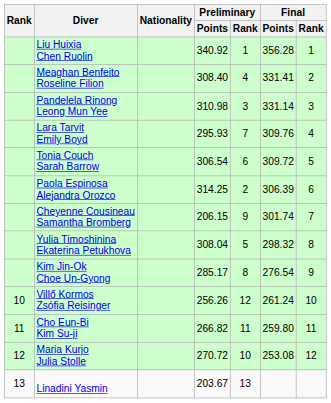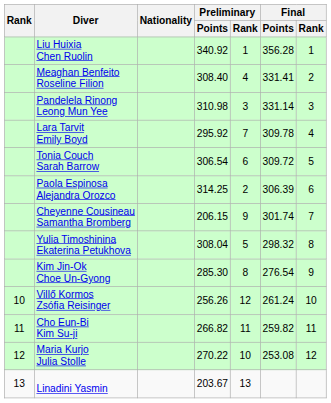 <table class="wikitable sortable" style="text-align:center">
 <tr>
 <th rowspan="2">Rank</th>
 <th rowspan="2">Diver</th>
 <th rowspan="2">Nationality</th>
 <th colspan="2">Preliminary</th>
 <th colspan="2">Final</th>
 </tr>
 <tr>
 <th>Points</th>
 <th>Rank</th>
 <th>Points</th>
 <th>Rank</th>
 </tr>
 <tr bgcolor=ccffcc>
 <td></td>
 <td align=left><a href='#'>Liu Huixia</a><br><a href='#'>Chen Ruolin</a></td>
 <td align=left></td>
 <td>340.92</td>
 <td>1</td>
 <td>356.28</td>
 <td>1</td>
 </tr>
 <tr bgcolor=ccffcc>
 <td></td>
 <td align=left><a href='#'>Meaghan Benfeito</a><br><a href='#'>Roseline Filion</a></td>
 <td align=left></td>
 <td>308.40</td>
 <td>4</td>
 <td>331.41</td>
 <td>2</td>
 </tr>
 <tr bgcolor=ccffcc>
 <td></td>
 <td align=left><a href='#'>Pandelela Rinong</a><br><a href='#'>Leong Mun Yee</a></td>
 <td align=left></td>
 <td>310.98</td>
 <td>3</td>
 <td>331.14</td>
 <td>3</td>
 </tr>
 <tr bgcolor=ccffcc>
 <td></td>
 <td align=left><a href='#'>Lara Tarvit</a><br><a href='#'>Emily Boyd</a></td>
 <td align=left></td>
-<td>295.93</td>
+<td>295.92</td>
 <td>7</td>
-<td>309.76</td>
+<td>309.78</td>
 <td>4</td>
 </tr>
 <tr bgcolor=ccffcc>
 <td></td>
 <td align=left><a href='#'>Tonia Couch</a><br><a href='#'>Sarah Barrow</a></td>
 <td align=left></td>
 <td>306.54</td>
 <td>6</td>
 <td>309.72</td>
 <td>5</td>
 </tr>
 <tr bgcolor=ccffcc>
 <td></td>
 <td align=left><a href='#'>Paola Espinosa</a><br><a href='#'>Alejandra Orozco</a></td>
 <td align=left></td>
 <td>314.25</td>
 <td>2</td>
 <td>306.39</td>
 <td>6</td>
 </tr>
 <tr bgcolor=ccffcc>
 <td></td>
 <td align=left><a href='#'>Cheyenne Cousineau</a><br><a href='#'>Samantha Bromberg</a></td>
 <td align=left></td>
 <td>206.15</td>
 <td>9</td>
 <td>301.74</td>
 <td>7</td>
 </tr>
 <tr bgcolor=ccffcc>
 <td></td>
 <td align=left><a href='#'>Yulia Timoshinina</a><br><a href='#'>Ekaterina Petukhova</a></td>
 <td align=left></td>
 <td>308.04</td>
 <td>5</td>
 <td>298.32</td>
 <td>8</td>
 </tr>
 <tr bgcolor=ccffcc>
 <td></td>
 <td align=left><a href='#'>Kim Jin-Ok</a><br><a href='#'>Choe Un-Gyong</a></td>
 <td align=left></td>
-<td>285.17</td>
+<td>285.30</td>
 <td>8</td>
 <td>276.54</td>
 <td>9</td>
 </tr>
 <tr bgcolor=ccffcc>
 <td>10</td>
 <td align=left><a href='#'>Villő Kormos</a><br><a href='#'>Zsófia Reisinger</a></td>
 <td align=left></td>
 <td>256.26</td>
 <td>12</td>
 <td>261.24</td>
 <td>10</td>
 </tr>
 <tr bgcolor=ccffcc>
 <td>11</td>
 <td align=left><a href='#'>Cho Eun-Bi</a><br><a href='#'>Kim Su-ji</a></td>
 <td align=left></td>
 <td>266.82</td>
 <td>11</td>
-<td>259.80</td>
+<td>259.82</td>
 <td>11</td>
 </tr>
 <tr bgcolor=ccffcc>
 <td>12</td>
 <td align=left><a href='#'>Maria Kurjo</a><br><a href='#'>Julia Stolle</a></td>
 <td align=left></td>
-<td>270.72</td>
+<td>270.22</td>
 <td>10</td>
 <td>253.08</td>
 <td>12</td>
 </tr>
 <tr>
 <td>13</td>
 <td align=left><br><a href='#'>Linadini Yasmin</a></td>
 <td align=left></td>
 <td>203.67</td>
 <td>13</td>
 <td></td>
 <td></td>
 </tr>
 </table>
